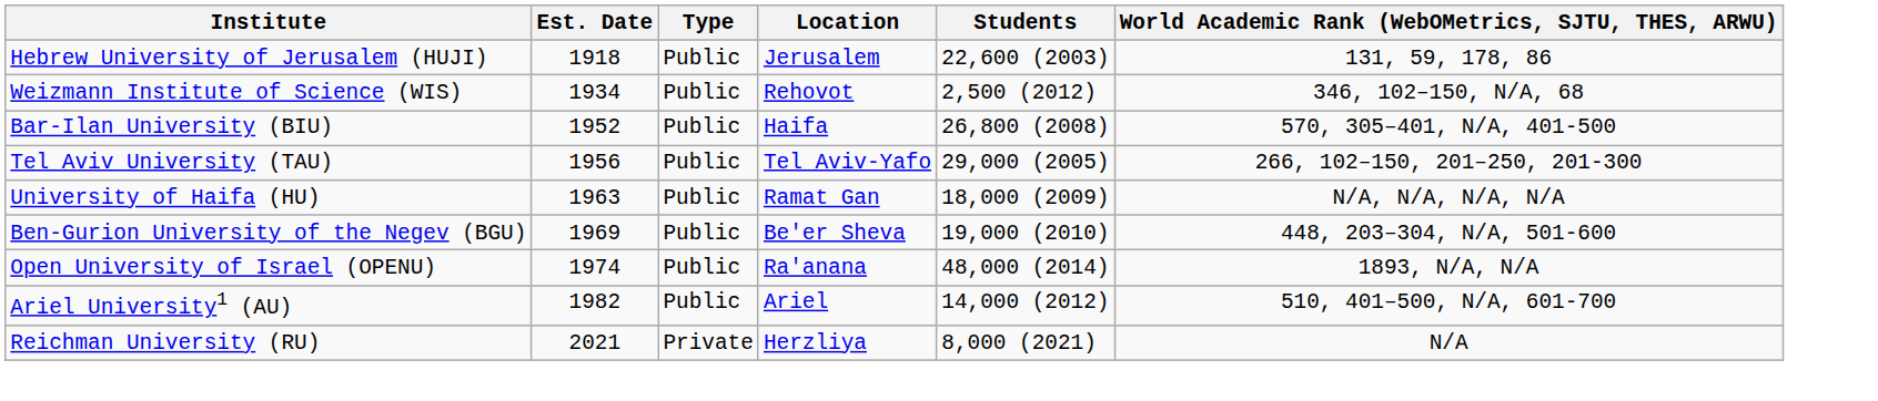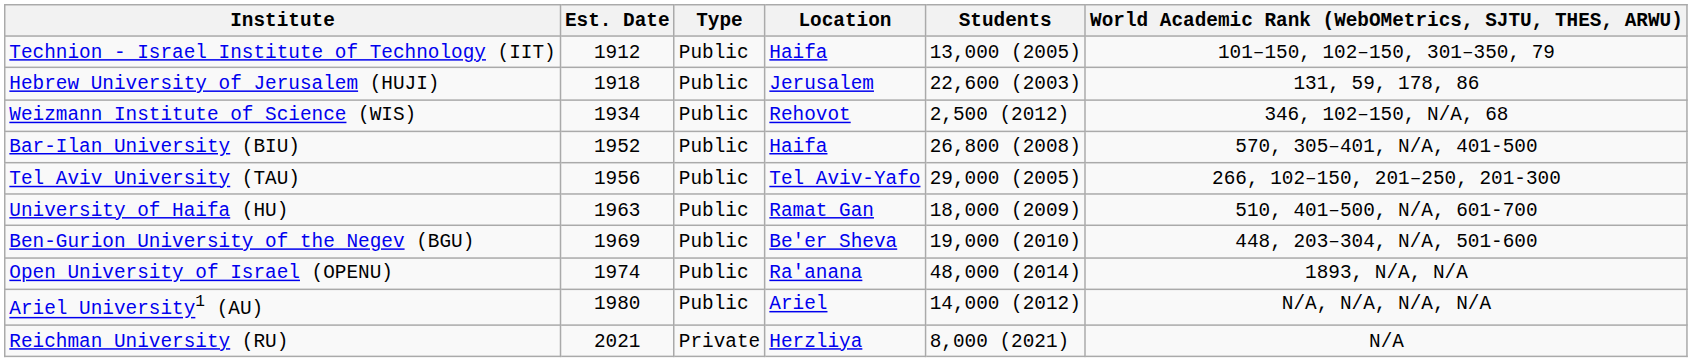 <table class="wikitable sortable">
 <tr>
 <th>Institute</th>
 <th>Est. Date</th>
 <th>Type</th>
 <th>Location</th>
 <th>Students</th>
 <th>World Academic Rank (WebOMetrics, SJTU, THES, ARWU)</th>
+</tr>
+<tr valign=top>
+<td nowrap align=left><a href='#'>Technion - Israel Institute of Technology</a> (IIT)</td>
+<td align=center>1912</td>
+<td>Public</td>
+<td><a href='#'>Haifa</a></td>
+<td>13,000 (2005)</td>
+<td align=center>101–150, 102–150, 301–350, 79</td>
 </tr>
 <tr valign=top>
 <td nowrap align=left><a href='#'>Hebrew University of Jerusalem</a> (HUJI)</td>
 <td align=center>1918</td>
 <td>Public</td>
 <td><a href='#'>Jerusalem</a></td>
 <td>22,600 (2003)</td>
 <td align=center>131, 59, 178, 86</td>
 </tr>
 <tr valign=top>
 <td nowrap align=left><a href='#'>Weizmann Institute of Science</a> (WIS)</td>
 <td align=center>1934</td>
 <td>Public</td>
 <td><a href='#'>Rehovot</a></td>
 <td>2,500 (2012)</td>
 <td align=center>346, 102–150, N/A, 68</td>
 </tr>
 <tr valign=top>
 <td nowrap align=left><a href='#'>Bar-Ilan University</a> (BIU)</td>
 <td align=center>1952</td>
 <td>Public</td>
 <td><a href='#'>Haifa</a></td>
 <td>26,800 (2008)</td>
 <td align=center>570, 305–401, N/A, 401-500</td>
 </tr>
 <tr valign=top>
 <td nowrap align=left><a href='#'>Tel Aviv University</a> (TAU)</td>
 <td align=center>1956</td>
 <td>Public</td>
 <td><a href='#'>Tel Aviv-Yafo</a></td>
 <td>29,000 (2005)</td>
 <td align=center>266, 102–150, 201–250, 201-300</td>
 </tr>
 <tr valign=top>
 <td nowrap align=left><a href='#'>University of Haifa</a> (HU)</td>
 <td align=center>1963</td>
 <td>Public</td>
 <td><a href='#'>Ramat Gan</a></td>
 <td>18,000 (2009)</td>
-<td align=center>N/A, N/A, N/A, N/A</td>
+<td align=center>510, 401–500, N/A, 601-700</td>
 </tr>
 <tr valign=top>
 <td nowrap align=left><a href='#'>Ben-Gurion University of the Negev</a> (BGU)</td>
 <td align=center>1969</td>
 <td>Public</td>
 <td><a href='#'>Be'er Sheva</a></td>
 <td>19,000 (2010)</td>
 <td align=center>448, 203–304, N/A, 501-600</td>
 </tr>
 <tr valign=top>
 <td nowrap align=left><a href='#'>Open University of Israel</a> (OPENU)</td>
 <td align=center>1974</td>
 <td>Public</td>
 <td><a href='#'>Ra'anana</a></td>
 <td>48,000 (2014)</td>
 <td align="center">1893, N/A, N/A</td>
 </tr>
 <tr valign=top>
 <td nowrap align="left"><a href='#'>Ariel University</a><sup>1</sup> (AU)</td>
-<td align=center>1982</td>
+<td align=center>1980</td>
 <td>Public</td>
 <td><a href='#'>Ariel</a></td>
 <td>14,000 (2012)</td>
-<td align=center>510, 401–500, N/A, 601-700</td>
+<td align=center>N/A, N/A, N/A, N/A</td>
 </tr>
 <tr valign=top>
 <td nowrap align=left><a href='#'>Reichman University</a> (RU)</td>
 <td align=center>2021</td>
 <td>Private</td>
 <td><a href='#'>Herzliya</a></td>
 <td>8,000 (2021)</td>
 <td align=center>N/A</td>
 </tr>
 </table>
